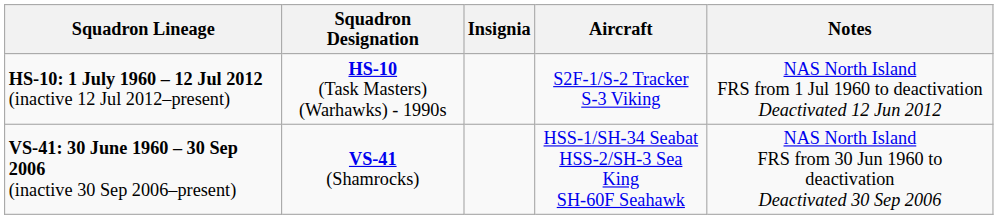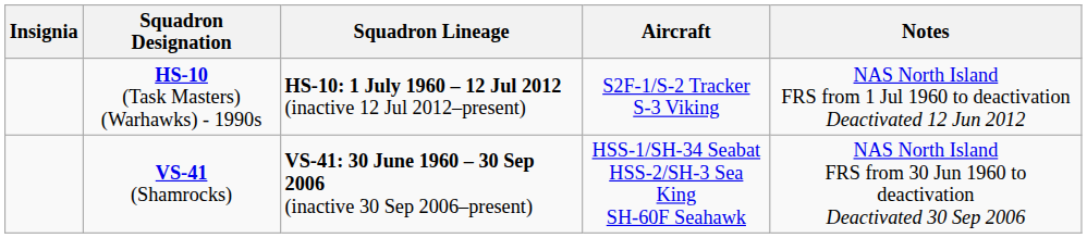 <table class="wikitable">
 <tr>
+<th><strong>Insignia</strong></th>
+<th><strong>Squadron Designation</strong></th>
 <th><strong>Squadron Lineage</strong></th>
-<th><strong>Squadron Designation</strong></th>
-<th><strong>Insignia</strong></th>
 <th><strong>Aircraft</strong></th>
 <th><strong>Notes</strong></th>
 </tr>
 <tr>
+<td></td>
+<td style="text-align: center;"><strong><a href='#'>HS-10</a></strong><br>(Task Masters)<br>(Warhawks) - 1990s</td>
 <td><strong>HS-10: 1 July 1960 – 12 Jul 2012</strong><br>(inactive 12 Jul 2012–present)</td>
-<td style="text-align: center;"><strong><a href='#'>HS-10</a></strong><br>(Task Masters)<br>(Warhawks) - 1990s</td>
-<td></td>
 <td style="text-align: center;"><a href='#'>S2F-1/S-2 Tracker</a><br><a href='#'>S-3 Viking</a></td>
 <td style="text-align: center;"><a href='#'>NAS North Island</a><br>FRS from 1 Jul 1960 to deactivation<br><em>Deactivated 12 Jun 2012</em></td>
 </tr>
 <tr>
+<td></td>
+<td style="text-align: center;"><strong><a href='#'>VS-41</a></strong><br>(Shamrocks)</td>
 <td><strong>VS-41: 30 June 1960 – 30 Sep 2006</strong><br>(inactive 30 Sep 2006–present)</td>
-<td style="text-align: center;"><strong><a href='#'>VS-41</a></strong><br>(Shamrocks)</td>
-<td></td>
 <td style="text-align: center;"><a href='#'>HSS-1/SH-34 Seabat</a><br><a href='#'>HSS-2/SH-3 Sea King</a><br><a href='#'>SH-60F Seahawk</a></td>
 <td style="text-align: center;"><a href='#'>NAS North Island</a><br>FRS from 30 Jun 1960 to deactivation<br><em>Deactivated 30 Sep 2006</em></td>
 </tr>
 </table>
